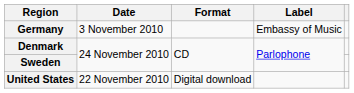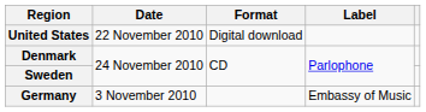 <table class="wikitable plainrowheaders">
 <tr>
 <th scope="col">Region</th>
 <th scope="col">Date</th>
 <th scope="col">Format</th>
 <th scope="col">Label</th>
 <th scope="col"></th>
 </tr>
 <tr>
-<th scope="row">Germany</th>
-<td>3 November 2010</td>
+<th scope="row">United States</th>
+<td>22 November 2010</td>
+<td>Digital download</td>
 <td></td>
-<td>Embassy of Music</td>
 <td align="center"></td>
 </tr>
 <tr>
 <th scope="row">Denmark</th>
 <td rowspan="2">24 November 2010</td>
 <td rowspan="2">CD</td>
 <td rowspan="2"><a href='#'>Parlophone</a></td>
 <td align="center"></td>
 </tr>
 <tr>
 <th scope="row">Sweden</th>
 <td align="center"></td>
 </tr>
 <tr>
-<th scope="row">United States</th>
-<td>22 November 2010</td>
-<td>Digital download</td>
+<th scope="row">Germany</th>
+<td>3 November 2010</td>
 <td></td>
+<td>Embassy of Music</td>
 <td align="center"></td>
 </tr>
 </table>
